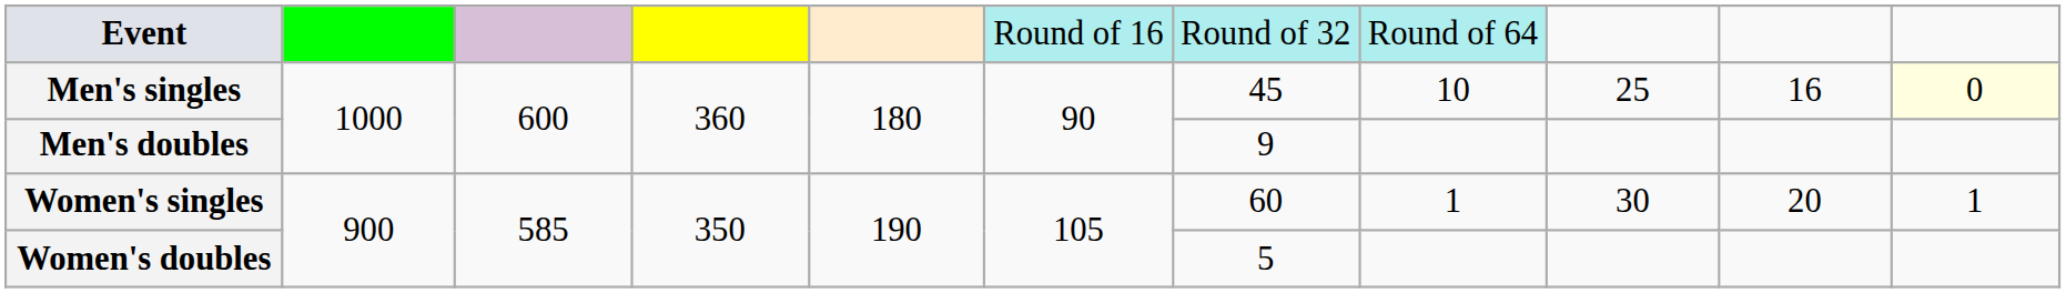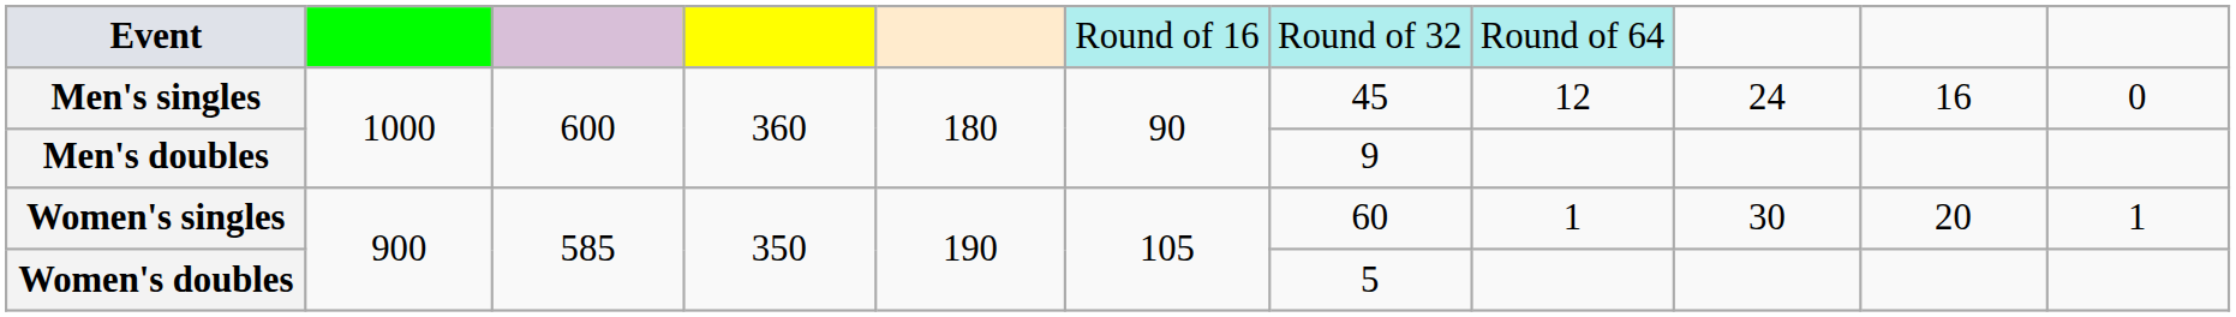 <table class="wikitable" style="font-size:90%;text-align:center;">
 <tr>
 <td style="width:130px; background:#dfe2e9;"><strong>Event</strong></td>
 <td style="width:80px; background:lime;"></td>
 <td style="width:85px; background:thistle;"></td>
 <td style="width:85px; background:#ff0;"></td>
 <td style="width:85px; background:#ffebcd;"></td>
 <td style="width:85px; background:#afeeee;">Round of 16</td>
 <td style="width:85px; background:#afeeee;">Round of 32</td>
 <td style="width:85px; background:#afeeee;">Round of 64</td>
 <td width=85></td>
 <td width=85></td>
 <td width=85></td>
 </tr>
 <tr>
 <th style="background:#f3f3f3;">Men's singles</th>
 <td rowspan="2">1000</td>
 <td rowspan="2">600</td>
 <td rowspan="2">360</td>
 <td rowspan="2">180</td>
 <td rowspan="2">90</td>
 <td>45</td>
-<td>10</td>
-<td>25</td>
+<td>12</td>
+<td>24</td>
 <td>16</td>
-<td style="background: lightyellow;">0</td>
+<td>0</td>
 </tr>
 <tr>
 <th style="background:#f3f3f3;">Men's doubles</th>
 <td>9</td>
 <td></td>
 <td></td>
 <td></td>
 <td></td>
 </tr>
 <tr>
 <th style="background:#f3f3f3;">Women's singles</th>
 <td rowspan="2">900</td>
 <td rowspan="2">585</td>
 <td rowspan="2">350</td>
 <td rowspan="2">190</td>
 <td rowspan="2">105</td>
 <td>60</td>
 <td>1</td>
 <td>30</td>
 <td>20</td>
 <td>1</td>
 </tr>
 <tr>
 <th style="background:#f3f3f3;">Women's doubles</th>
 <td>5</td>
 <td></td>
 <td></td>
 <td></td>
 <td></td>
 </tr>
 </table>
